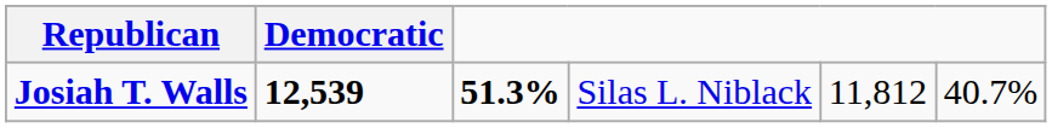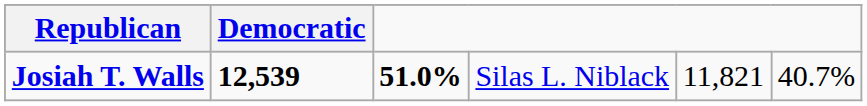 <table class=wikitable>
 <tr>
 <th><a href='#'>Republican</a></th>
 <th><a href='#'>Democratic</a></th>
 </tr>
 <tr>
 <td><strong><a href='#'>Josiah T. Walls</a></strong></td>
 <td><strong>12,539</strong></td>
-<td><strong>51.3%</strong></td>
+<td><strong>51.0%</strong></td>
 <td><a href='#'>Silas L. Niblack</a></td>
-<td>11,812</td>
+<td>11,821</td>
 <td>40.7%</td>
 </tr>
 </table>
